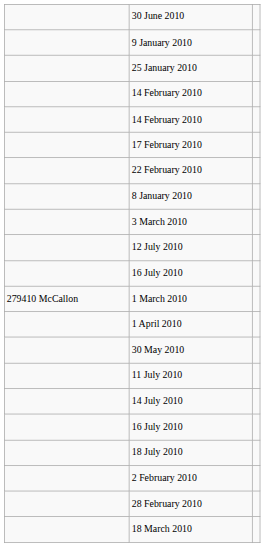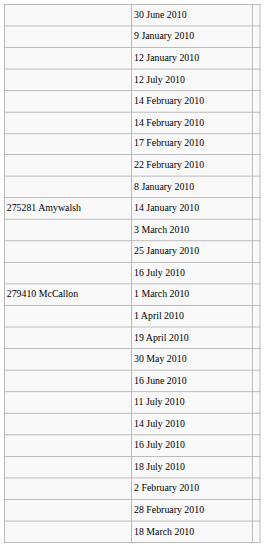 <table class="wikitable" style="font-size: 80%; float: left; width: 26em; margin-right: 1em; height: 700px">
 <tr>
 <td></td>
 <td>30 June 2010</td>
 <td></td>
 </tr>
 <tr>
 <td></td>
 <td>9 January 2010</td>
 <td></td>
 </tr>
 <tr>
 <td></td>
-<td>25 January 2010</td>
+<td>12 January 2010</td>
+<td></td>
+</tr>
+<tr>
+<td></td>
+<td>12 July 2010</td>
 <td></td>
 </tr>
 <tr>
 <td></td>
 <td>14 February 2010</td>
 <td></td>
 </tr>
 <tr>
 <td></td>
 <td>14 February 2010</td>
 <td></td>
 </tr>
 <tr>
 <td></td>
 <td>17 February 2010</td>
 <td></td>
 </tr>
 <tr>
 <td></td>
 <td>22 February 2010</td>
 <td></td>
 </tr>
 <tr>
 <td></td>
 <td>8 January 2010</td>
 <td></td>
 </tr>
 <tr>
+<td>275281 Amywalsh</td>
+<td>14 January 2010</td>
+<td></td>
+</tr>
+<tr>
 <td></td>
 <td>3 March 2010</td>
 <td></td>
 </tr>
 <tr>
 <td></td>
-<td>12 July 2010</td>
+<td>25 January 2010</td>
 <td></td>
 </tr>
 <tr>
 <td></td>
 <td>16 July 2010</td>
 <td></td>
 </tr>
 <tr>
 <td>279410 McCallon</td>
 <td>1 March 2010</td>
 <td></td>
 </tr>
 <tr>
 <td></td>
 <td>1 April 2010</td>
 <td></td>
 </tr>
 <tr>
 <td></td>
+<td>19 April 2010</td>
+<td></td>
+</tr>
+<tr>
+<td></td>
 <td>30 May 2010</td>
+<td></td>
+</tr>
+<tr>
+<td></td>
+<td>16 June 2010</td>
 <td></td>
 </tr>
 <tr>
 <td></td>
 <td>11 July 2010</td>
 <td></td>
 </tr>
 <tr>
 <td></td>
 <td>14 July 2010</td>
 <td></td>
 </tr>
 <tr>
 <td></td>
 <td>16 July 2010</td>
 <td></td>
 </tr>
 <tr>
 <td></td>
 <td>18 July 2010</td>
 <td></td>
 </tr>
 <tr>
 <td></td>
 <td>2 February 2010</td>
 <td></td>
 </tr>
 <tr>
 <td></td>
 <td>28 February 2010</td>
 <td></td>
 </tr>
 <tr>
 <td></td>
 <td>18 March 2010</td>
 <td></td>
 </tr>
 </table>
